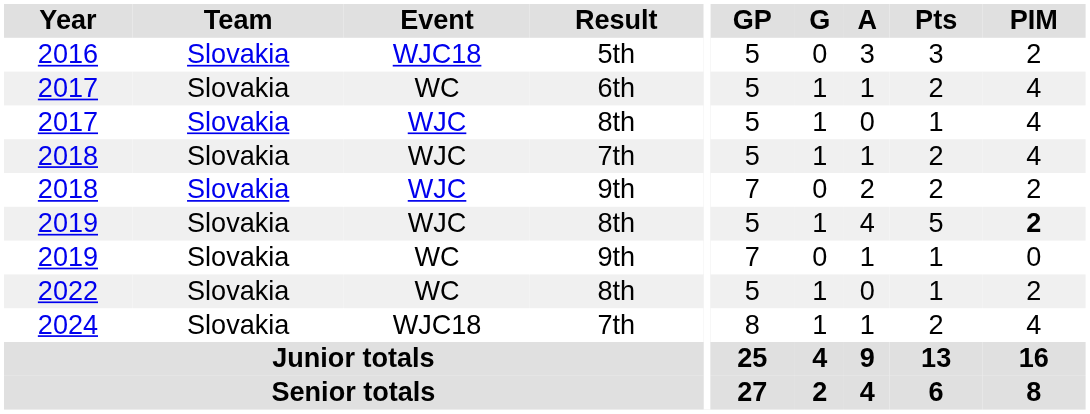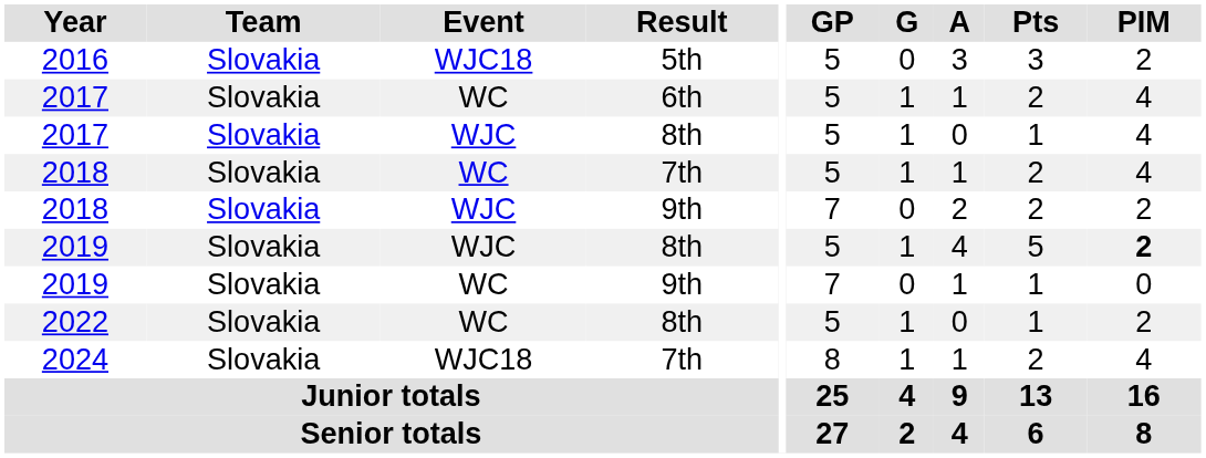 <table border="0" cellpadding="1" cellspacing="0" ID="Table3" style="text-align:center; width:40em">
 <tr ALIGN="center" bgcolor="#e0e0e0">
 <th>Year</th>
 <th>Team</th>
 <th>Event</th>
 <th>Result</th>
 <th rowspan="99" bgcolor="#fff"></th>
 <th>GP</th>
 <th>G</th>
 <th>A</th>
 <th>Pts</th>
 <th>PIM</th>
 </tr>
 <tr>
 <td><a href='#'>2016</a></td>
 <td><a href='#'>Slovakia</a></td>
 <td><a href='#'>WJC18</a></td>
 <td>5th</td>
 <td>5</td>
 <td>0</td>
 <td>3</td>
 <td>3</td>
 <td>2</td>
 </tr>
 <tr bgcolor="#f0f0f0">
 <td><a href='#'>2017</a></td>
 <td>Slovakia</td>
 <td>WC</td>
 <td>6th</td>
 <td>5</td>
 <td>1</td>
 <td>1</td>
 <td>2</td>
 <td>4</td>
 </tr>
 <tr>
 <td><a href='#'>2017</a></td>
 <td><a href='#'>Slovakia</a></td>
 <td><a href='#'>WJC</a></td>
 <td>8th</td>
 <td>5</td>
 <td>1</td>
 <td>0</td>
 <td>1</td>
 <td>4</td>
 </tr>
 <tr bgcolor="#f0f0f0">
 <td><a href='#'>2018</a></td>
 <td>Slovakia</td>
-<td>WJC</td>
+<td><a href='#'>WC</a></td>
 <td>7th</td>
 <td>5</td>
 <td>1</td>
 <td>1</td>
 <td>2</td>
 <td>4</td>
 </tr>
 <tr>
 <td><a href='#'>2018</a></td>
 <td><a href='#'>Slovakia</a></td>
 <td><a href='#'>WJC</a></td>
 <td>9th</td>
 <td>7</td>
 <td>0</td>
 <td>2</td>
 <td>2</td>
 <td>2</td>
 </tr>
 <tr bgcolor="#f0f0f0">
 <td><a href='#'>2019</a></td>
 <td>Slovakia</td>
 <td>WJC</td>
 <td>8th</td>
 <td>5</td>
 <td>1</td>
 <td>4</td>
 <td>5</td>
 <td><strong>2</strong></td>
 </tr>
 <tr>
 <td><a href='#'>2019</a></td>
 <td>Slovakia</td>
 <td>WC</td>
 <td>9th</td>
 <td>7</td>
 <td>0</td>
 <td>1</td>
 <td>1</td>
 <td>0</td>
 </tr>
 <tr bgcolor="#f0f0f0">
 <td><a href='#'>2022</a></td>
 <td>Slovakia</td>
 <td>WC</td>
 <td>8th</td>
 <td>5</td>
 <td>1</td>
 <td>0</td>
 <td>1</td>
 <td>2</td>
 </tr>
 <tr>
 <td><a href='#'>2024</a></td>
 <td>Slovakia</td>
 <td>WJC18</td>
 <td>7th</td>
 <td>8</td>
 <td>1</td>
 <td>1</td>
 <td>2</td>
 <td>4</td>
 </tr>
 <tr bgcolor="#e0e0e0">
 <th colspan="4">Junior totals</th>
 <th>25</th>
 <th>4</th>
 <th>9</th>
 <th>13</th>
 <th>16</th>
 </tr>
 <tr bgcolor="#e0e0e0">
 <th colspan="4">Senior totals</th>
 <th>27</th>
 <th>2</th>
 <th>4</th>
 <th>6</th>
 <th>8</th>
 </tr>
 </table>
